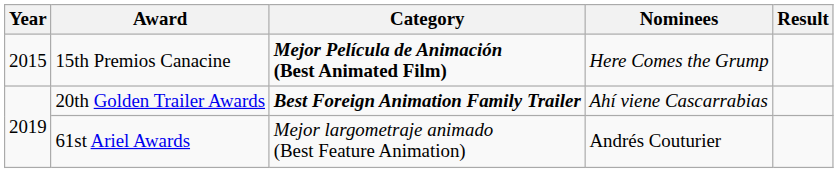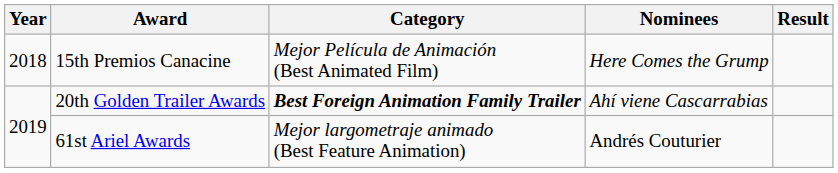 <table class="wikitable">
 <tr>
 <th>Year</th>
 <th>Award</th>
 <th>Category</th>
 <th>Nominees</th>
 <th>Result</th>
 </tr>
 <tr>
-<td>2015</td>
+<td>2018</td>
 <td>15th Premios Canacine</td>
-<td><strong><em>Mejor Película de Animación</em><br>(Best Animated Film)</strong></td>
+<td><em>Mejor Película de Animación</em><br>(Best Animated Film)</td>
 <td><em>Here Comes the Grump</em></td>
 <td></td>
 </tr>
 <tr>
 <td rowspan="2">2019</td>
 <td>20th <a href='#'>Golden Trailer Awards</a></td>
 <td><strong><em>Best Foreign Animation Family Trailer</em></strong></td>
 <td><em>Ahí viene Cascarrabias</em></td>
 <td></td>
 </tr>
 <tr>
 <td>61st <a href='#'>Ariel Awards</a></td>
 <td><em>Mejor largometraje animado</em><br>(Best Feature Animation)</td>
 <td>Andrés Couturier</td>
 <td></td>
 </tr>
 </table>
